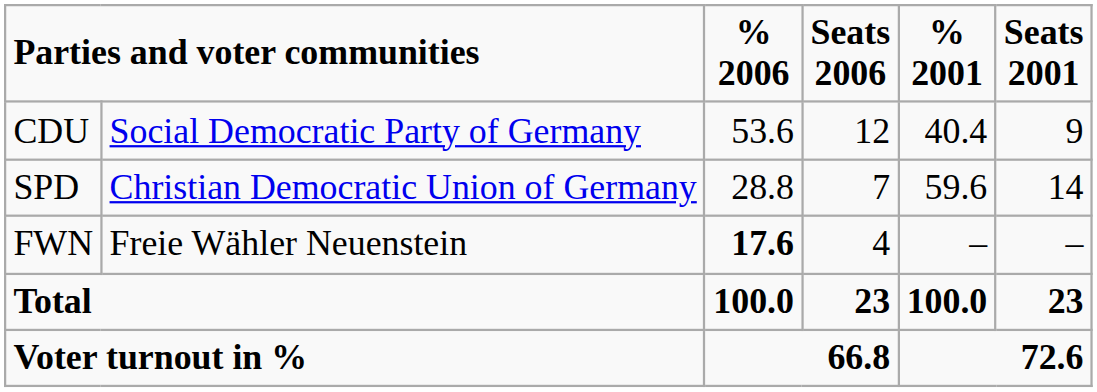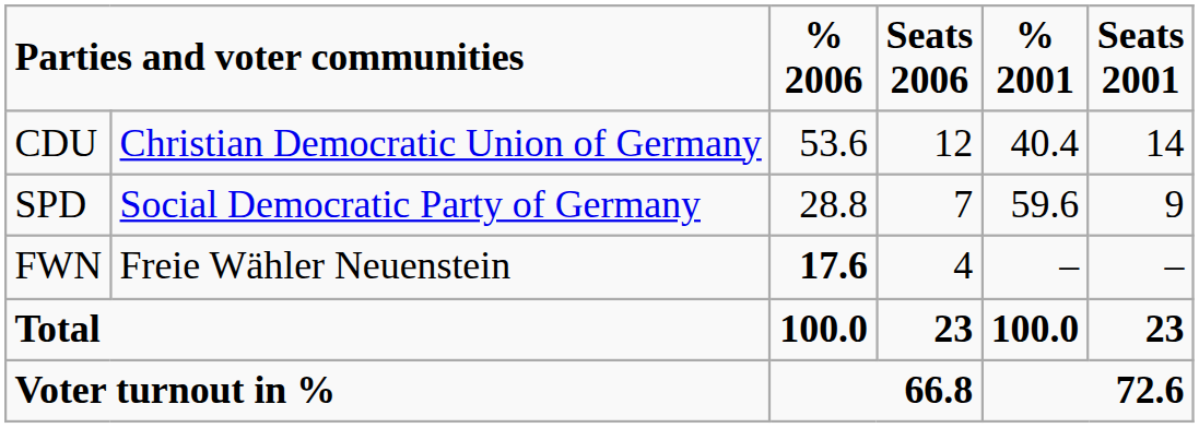 <table class="wikitable">
 <tr --  class="hintergrundfarbe5">
 <td colspan="2"><strong>Parties and voter communities</strong></td>
 <td align="center"><strong>%<br>2006</strong></td>
 <td align="center"><strong>Seats<br>2006</strong></td>
 <td align="center"><strong>%<br>2001</strong></td>
 <td align="center"><strong>Seats<br>2001</strong></td>
 </tr>
 <tr --->
 <td>CDU</td>
-<td><a href='#'>Social Democratic Party of Germany</a></td>
+<td><a href='#'>Christian Democratic Union of Germany</a></td>
 <td align="right">53.6</td>
 <td align="right">12</td>
 <td align="right">40.4</td>
-<td align="right">9</td>
+<td align="right">14</td>
 </tr>
 <tr --->
 <td>SPD</td>
-<td><a href='#'>Christian Democratic Union of Germany</a></td>
+<td><a href='#'>Social Democratic Party of Germany</a></td>
 <td align="right">28.8</td>
 <td align="right">7</td>
 <td align="right">59.6</td>
-<td align="right">14</td>
+<td align="right">9</td>
 </tr>
 <tr --->
 <td>FWN</td>
 <td>Freie Wähler Neuenstein</td>
 <td align="right"><strong>17.6</strong></td>
 <td align="right">4</td>
 <td align="right">–</td>
 <td align="right">–</td>
 </tr>
 <tr -- class="hintergrundfarbe5">
 <td colspan="2"><strong>Total</strong></td>
 <td align="right"><strong>100.0</strong></td>
 <td align="right"><strong>23</strong></td>
 <td align="right"><strong>100.0</strong></td>
 <td align="right"><strong>23</strong></td>
 </tr>
 <tr -- class="hintergrundfarbe5">
 <td colspan="2"><strong>Voter turnout in %</strong></td>
 <td colspan="2" align="right"><strong>66.8</strong></td>
 <td colspan="2" align="right"><strong>72.6</strong></td>
 </tr>
 </table>
